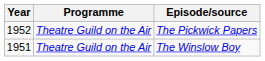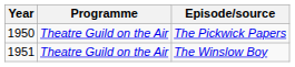 <table class="wikitable">
 <tr>
 <th>Year</th>
 <th>Programme</th>
 <th>Episode/source</th>
 </tr>
 <tr>
-<td>1952</td>
+<td>1950</td>
 <td><em><a href='#'>Theatre Guild on the Air</a></em></td>
 <td><em><a href='#'>The Pickwick Papers</a></em></td>
 </tr>
 <tr>
 <td>1951</td>
 <td><em><a href='#'>Theatre Guild on the Air</a></em></td>
 <td><em><a href='#'>The Winslow Boy</a></em></td>
 </tr>
 </table>
